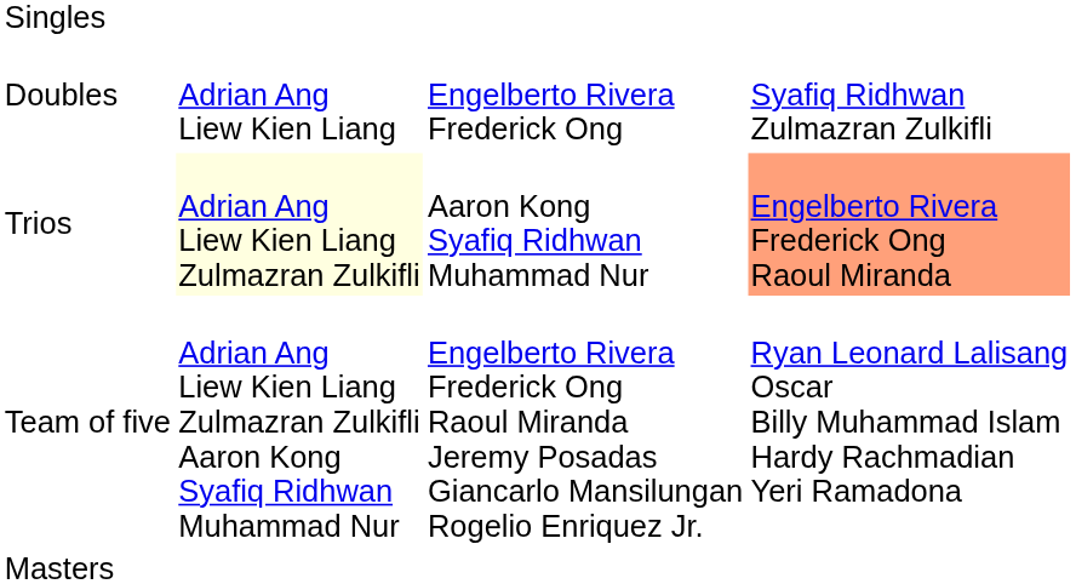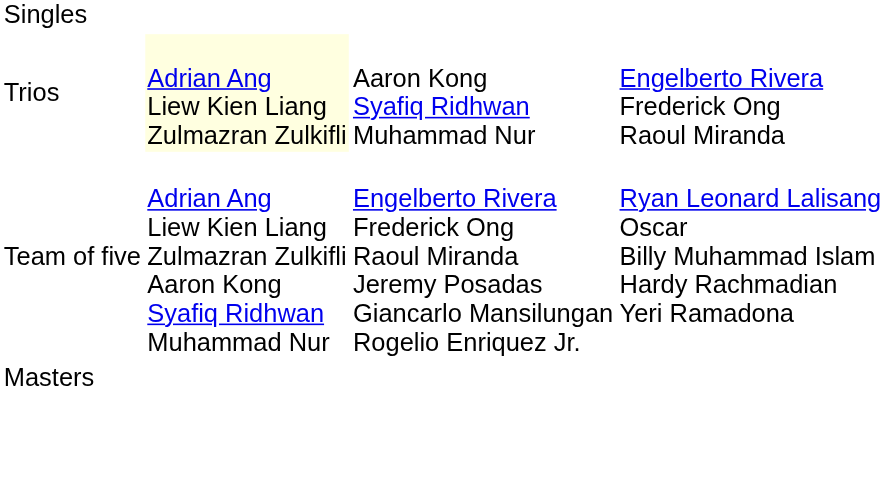 <table>
 <tr>
 <td>Singles</td>
 <td></td>
 <td></td>
 <td></td>
 </tr>
 <tr>
-<td>Doubles</td>
-<td> <br> <a href='#'>Adrian Ang</a> <br> Liew Kien Liang</td>
-<td><br> <a href='#'>Engelberto Rivera</a> <br> Frederick Ong</td>
-<td> <br> <a href='#'>Syafiq Ridhwan</a> <br> Zulmazran Zulkifli</td>
-</tr>
-<tr>
 <td>Trios</td>
 <td style="background: lightyellow;"> <br> <a href='#'>Adrian Ang</a> <br> Liew Kien Liang <br> Zulmazran Zulkifli</td>
 <td><br> Aaron Kong <br> <a href='#'>Syafiq Ridhwan</a> <br> Muhammad Nur </td>
-<td style="background: lightsalmon;"> <br> <a href='#'>Engelberto Rivera</a> <br> Frederick Ong <br> Raoul Miranda</td>
+<td> <br> <a href='#'>Engelberto Rivera</a> <br> Frederick Ong <br> Raoul Miranda</td>
 </tr>
 <tr>
 <td>Team of five</td>
 <td nowrap=true> <br> <a href='#'>Adrian Ang</a> <br> Liew Kien Liang <br> Zulmazran Zulkifli <br> Aaron Kong <br> <a href='#'>Syafiq Ridhwan</a> <br> Muhammad Nur </td>
 <td nowrap=true> <br> <a href='#'>Engelberto Rivera</a> <br> Frederick Ong <br> Raoul Miranda <br> Jeremy Posadas <br> Giancarlo Mansilungan <br> Rogelio Enriquez Jr.</td>
 <td nowrap=true valign=top> <br> <a href='#'>Ryan Leonard Lalisang</a> <br> Oscar <br> Billy Muhammad Islam <br> Hardy Rachmadian <br> Yeri Ramadona <br></td>
 </tr>
 <tr>
 <td>Masters</td>
 <td></td>
 <td></td>
 <td></td>
 </tr>
 <tr>
 </tr>
 </table>
